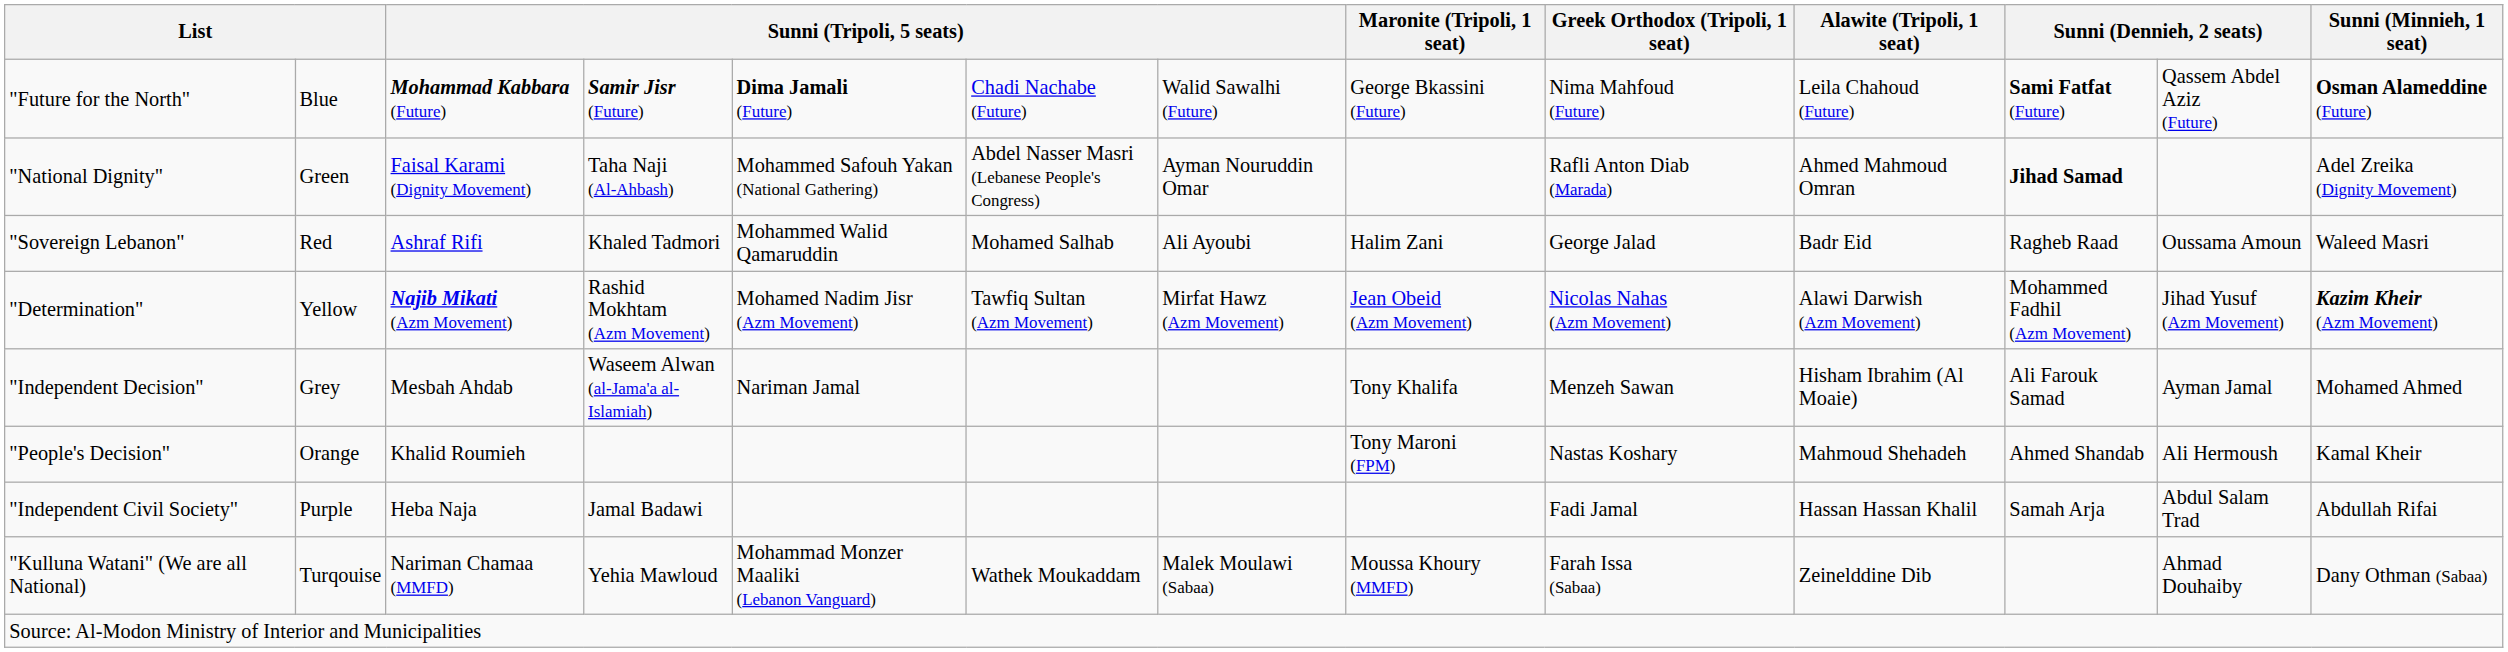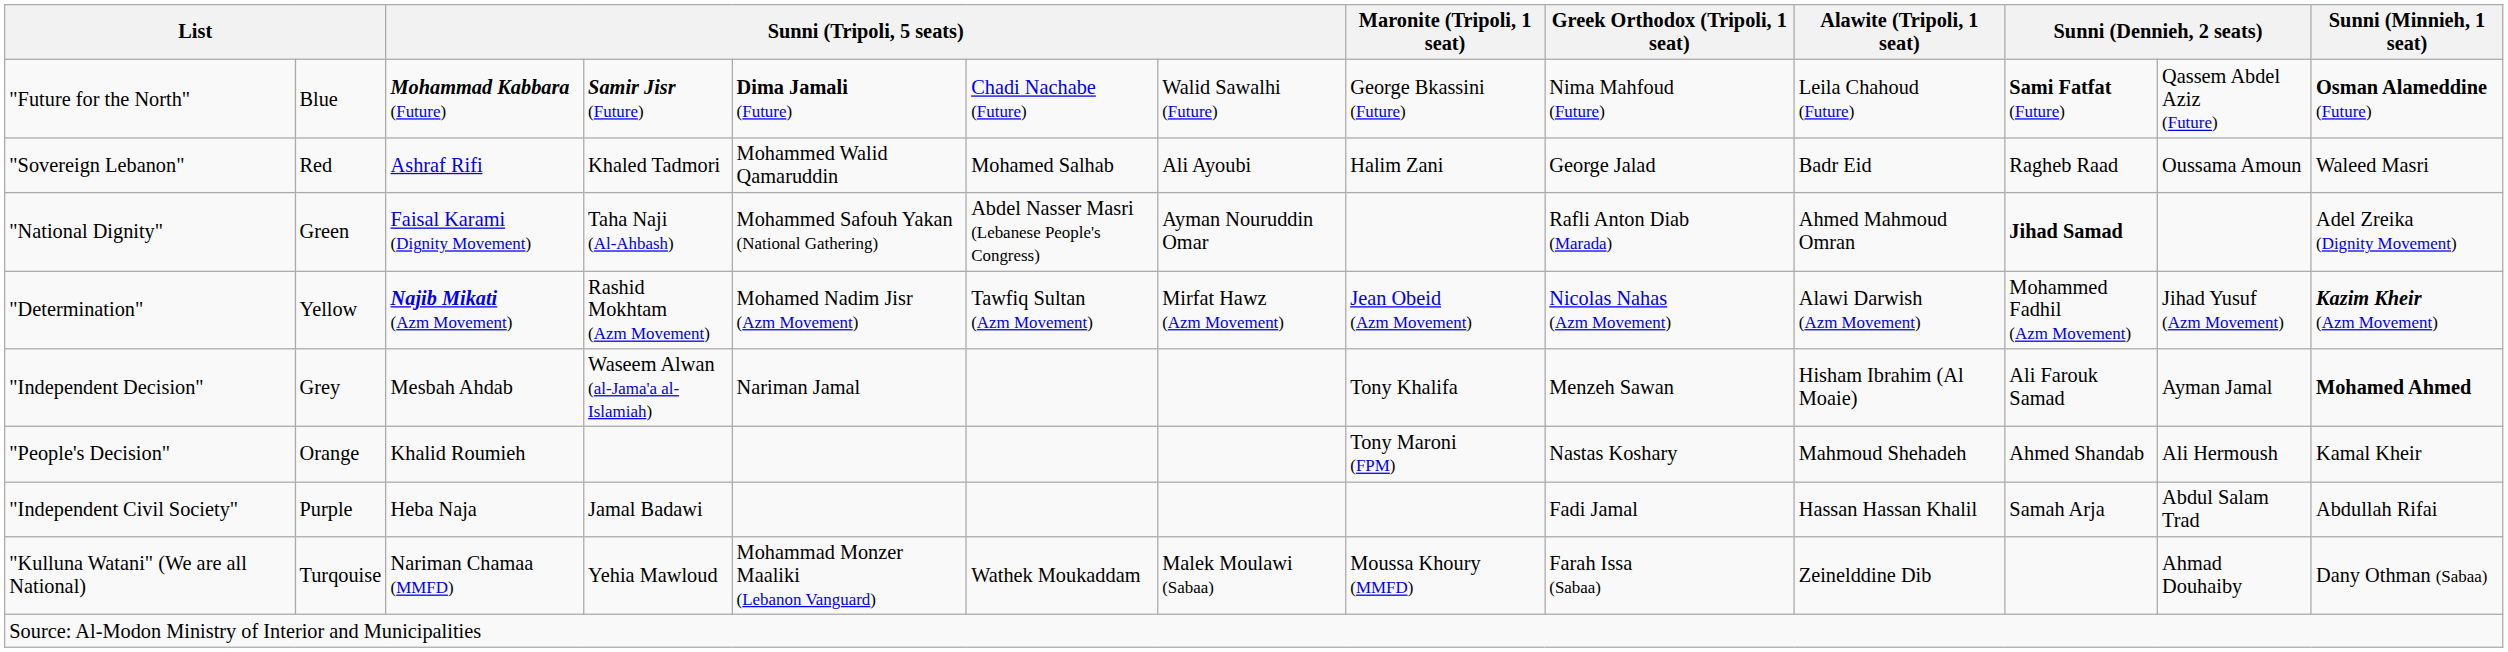 <table class=wikitable style=text-align:left>
 <tr>
 <th colspan=2>List</th>
 <th colspan=5>Sunni (Tripoli, 5 seats)</th>
 <th>Maronite (Tripoli, 1 seat)</th>
 <th>Greek Orthodox (Tripoli, 1 seat)</th>
 <th>Alawite (Tripoli, 1 seat)</th>
 <th colspan=2>Sunni (Dennieh, 2 seats)</th>
 <th>Sunni (Minnieh, 1 seat)</th>
 </tr>
 <tr>
 <td align="left">"Future for the North"</td>
 <td>Blue</td>
 <td><strong><em>Mohammad Kabbara</em></strong><br><small>(<a href='#'>Future</a>)</small></td>
 <td><strong><em>Samir Jisr</em></strong><br><small>(<a href='#'>Future</a>)</small></td>
 <td><strong>Dima Jamali</strong><br><small>(<a href='#'>Future</a>)</small></td>
 <td><a href='#'>Chadi Nachabe</a> <br><small>(<a href='#'>Future</a>)</small></td>
 <td>Walid Sawalhi<br><small>(<a href='#'>Future</a>)</small></td>
 <td>George Bkassini<br><small>(<a href='#'>Future</a>)</small></td>
 <td>Nima Mahfoud<br><small>(<a href='#'>Future</a>)</small></td>
 <td>Leila Chahoud<br><small>(<a href='#'>Future</a>)</small></td>
 <td><strong>Sami Fatfat</strong><br><small>(<a href='#'>Future</a>)</small></td>
 <td>Qassem Abdel Aziz<br><small>(<a href='#'>Future</a>)</small></td>
 <td><strong>Osman Alameddine</strong><br><small>(<a href='#'>Future</a>)</small></td>
 </tr>
 <tr>
+<td align="left">"Sovereign Lebanon"</td>
+<td>Red</td>
+<td><a href='#'>Ashraf Rifi</a></td>
+<td>Khaled Tadmori</td>
+<td>Mohammed Walid Qamaruddin</td>
+<td>Mohamed Salhab</td>
+<td>Ali Ayoubi</td>
+<td>Halim Zani</td>
+<td>George Jalad</td>
+<td>Badr Eid</td>
+<td>Ragheb Raad</td>
+<td>Oussama Amoun</td>
+<td>Waleed Masri</td>
+</tr>
+<tr>
 <td align="left">"National Dignity"</td>
 <td>Green</td>
 <td><a href='#'>Faisal Karami</a><br><small>(<a href='#'>Dignity Movement</a>)</small></td>
 <td>Taha Naji<br><small>(<a href='#'>Al-Ahbash</a>)</small></td>
 <td>Mohammed Safouh Yakan<br><small>(National Gathering)</small></td>
 <td>Abdel Nasser Masri<br><small>(Lebanese People's Congress)</small></td>
 <td>Ayman Nouruddin Omar</td>
 <td></td>
 <td>Rafli Anton Diab<br><small>(<a href='#'>Marada</a>)</small></td>
 <td>Ahmed Mahmoud Omran</td>
 <td><strong>Jihad Samad</strong></td>
 <td></td>
 <td>Adel Zreika<br><small>(<a href='#'>Dignity Movement</a>)</small></td>
-</tr>
-<tr>
-<td align="left">"Sovereign Lebanon"</td>
-<td>Red</td>
-<td><a href='#'>Ashraf Rifi</a></td>
-<td>Khaled Tadmori</td>
-<td>Mohammed Walid Qamaruddin</td>
-<td>Mohamed Salhab</td>
-<td>Ali Ayoubi</td>
-<td>Halim Zani</td>
-<td>George Jalad</td>
-<td>Badr Eid</td>
-<td>Ragheb Raad</td>
-<td>Oussama Amoun</td>
-<td>Waleed Masri</td>
 </tr>
 <tr>
 <td align="left">"Determination"</td>
 <td>Yellow</td>
 <td><strong><em><a href='#'>Najib Mikati</a></em></strong><br><small>(<a href='#'>Azm Movement</a>)</small></td>
 <td>Rashid Mokhtam<br><small>(<a href='#'>Azm Movement</a>)</small></td>
 <td>Mohamed Nadim Jisr<br><small>(<a href='#'>Azm Movement</a>)</small></td>
 <td>Tawfiq Sultan<br><small>(<a href='#'>Azm Movement</a>)</small></td>
 <td>Mirfat Hawz<br><small>(<a href='#'>Azm Movement</a>)</small></td>
 <td><a href='#'>Jean Obeid</a><br><small>(<a href='#'>Azm Movement</a>)</small></td>
 <td><a href='#'>Nicolas Nahas</a><br><small>(<a href='#'>Azm Movement</a>)</small></td>
 <td>Alawi Darwish<br><small>(<a href='#'>Azm Movement</a>)</small></td>
 <td>Mohammed Fadhil<br><small>(<a href='#'>Azm Movement</a>)</small></td>
 <td>Jihad Yusuf<br><small>(<a href='#'>Azm Movement</a>)</small></td>
 <td><strong><em>Kazim Kheir</em></strong><br><small>(<a href='#'>Azm Movement</a>)</small></td>
 </tr>
 <tr>
 <td align="left">"Independent Decision"</td>
 <td>Grey</td>
 <td>Mesbah Ahdab</td>
 <td>Waseem Alwan<br><small>(<a href='#'>al-Jama'a al-Islamiah</a>)</small></td>
 <td>Nariman Jamal</td>
 <td></td>
 <td></td>
 <td>Tony Khalifa</td>
 <td>Menzeh Sawan</td>
 <td>Hisham Ibrahim (Al Moaie)</td>
 <td>Ali Farouk Samad</td>
 <td>Ayman Jamal</td>
-<td>Mohamed Ahmed</td>
+<td><strong>Mohamed Ahmed</strong></td>
 </tr>
 <tr>
 <td align=left>"People's Decision"</td>
 <td>Orange</td>
 <td>Khalid Roumieh</td>
 <td></td>
 <td></td>
 <td></td>
 <td></td>
 <td>Tony Maroni<br><small>(<a href='#'>FPM</a>)</small></td>
 <td>Nastas Koshary</td>
 <td>Mahmoud Shehadeh</td>
 <td>Ahmed Shandab</td>
 <td>Ali Hermoush</td>
 <td>Kamal Kheir</td>
 </tr>
 <tr>
 <td align="left">"Independent Civil Society"</td>
 <td>Purple</td>
 <td>Heba Naja</td>
 <td>Jamal Badawi</td>
 <td></td>
 <td></td>
 <td></td>
 <td></td>
 <td>Fadi Jamal</td>
 <td>Hassan Hassan Khalil</td>
 <td>Samah Arja</td>
 <td>Abdul Salam Trad</td>
 <td>Abdullah Rifai</td>
 </tr>
 <tr>
 <td align="left">"Kulluna Watani" (We are all National)</td>
 <td>Turqouise</td>
 <td>Nariman Chamaa <small>(<a href='#'>MMFD</a>)</small></td>
 <td>Yehia Mawloud</td>
 <td>Mohammad Monzer Maaliki<br><small>(<a href='#'>Lebanon Vanguard</a>)</small></td>
 <td>Wathek Moukaddam</td>
 <td>Malek Moulawi<br><small>(Sabaa)</small></td>
 <td>Moussa Khoury <small>(<a href='#'>MMFD</a>)</small></td>
 <td>Farah Issa<br><small>(Sabaa)</small></td>
 <td>Zeinelddine Dib</td>
 <td></td>
 <td>Ahmad Douhaiby</td>
 <td>Dany Othman <small>(Sabaa)</small></td>
 </tr>
 <tr>
 <td colspan="13" style="text-align:left;">Source: Al-Modon Ministry of Interior and Municipalities</td>
 </tr>
 </table>
